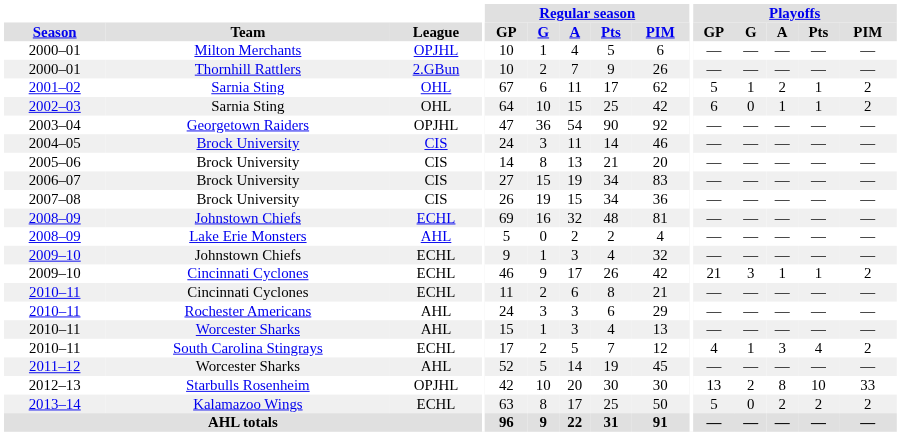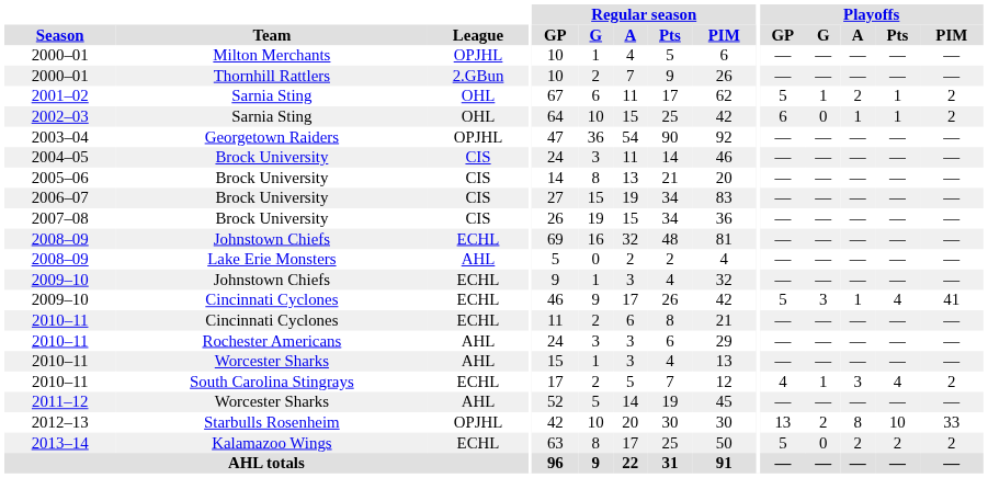 <table border="0" cellpadding="1" cellspacing="0" style="text-align:center; width:60em">
 <tr bgcolor="#e0e0e0">
 <th colspan="3" bgcolor="#ffffff"></th>
 <th rowspan="99" bgcolor="#ffffff"></th>
 <th colspan="5"><a href='#'>Regular season</a></th>
 <th rowspan="99" bgcolor="#ffffff"></th>
 <th colspan="5"><a href='#'>Playoffs</a></th>
 </tr>
 <tr bgcolor="#e0e0e0">
 <th><a href='#'>Season</a></th>
 <th>Team</th>
 <th>League</th>
 <th>GP</th>
 <th><a href='#'>G</a></th>
 <th><a href='#'>A</a></th>
 <th><a href='#'>Pts</a></th>
 <th><a href='#'>PIM</a></th>
 <th>GP</th>
 <th>G</th>
 <th>A</th>
 <th>Pts</th>
 <th>PIM</th>
 </tr>
 <tr ALIGN="center">
 <td>2000–01</td>
 <td><a href='#'>Milton Merchants</a></td>
 <td><a href='#'>OPJHL</a></td>
 <td>10</td>
 <td>1</td>
 <td>4</td>
 <td>5</td>
 <td>6</td>
 <td>—</td>
 <td>—</td>
 <td>—</td>
 <td>—</td>
 <td>—</td>
 </tr>
 <tr ALIGN="center" bgcolor="#f0f0f0">
 <td>2000–01</td>
 <td><a href='#'>Thornhill Rattlers</a></td>
 <td><a href='#'>2.GBun</a></td>
 <td>10</td>
 <td>2</td>
 <td>7</td>
 <td>9</td>
 <td>26</td>
 <td>—</td>
 <td>—</td>
 <td>—</td>
 <td>—</td>
 <td>—</td>
 </tr>
 <tr ALIGN="center">
 <td><a href='#'>2001–02</a></td>
 <td><a href='#'>Sarnia Sting</a></td>
 <td><a href='#'>OHL</a></td>
 <td>67</td>
 <td>6</td>
 <td>11</td>
 <td>17</td>
 <td>62</td>
 <td>5</td>
 <td>1</td>
 <td>2</td>
 <td>1</td>
 <td>2</td>
 </tr>
 <tr ALIGN="center" bgcolor="#f0f0f0">
 <td><a href='#'>2002–03</a></td>
 <td>Sarnia Sting</td>
 <td>OHL</td>
 <td>64</td>
 <td>10</td>
 <td>15</td>
 <td>25</td>
 <td>42</td>
 <td>6</td>
 <td>0</td>
 <td>1</td>
 <td>1</td>
 <td>2</td>
 </tr>
 <tr ALIGN="center">
 <td>2003–04</td>
 <td><a href='#'>Georgetown Raiders</a></td>
 <td>OPJHL</td>
 <td>47</td>
 <td>36</td>
 <td>54</td>
 <td>90</td>
 <td>92</td>
 <td>—</td>
 <td>—</td>
 <td>—</td>
 <td>—</td>
 <td>—</td>
 </tr>
 <tr ALIGN="center" bgcolor="#f0f0f0">
 <td>2004–05</td>
 <td><a href='#'>Brock University</a></td>
 <td><a href='#'>CIS</a></td>
 <td>24</td>
 <td>3</td>
 <td>11</td>
 <td>14</td>
 <td>46</td>
 <td>—</td>
 <td>—</td>
 <td>—</td>
 <td>—</td>
 <td>—</td>
 </tr>
 <tr ALIGN="center">
 <td>2005–06</td>
 <td>Brock University</td>
 <td>CIS</td>
 <td>14</td>
 <td>8</td>
 <td>13</td>
 <td>21</td>
 <td>20</td>
 <td>—</td>
 <td>—</td>
 <td>—</td>
 <td>—</td>
 <td>—</td>
 </tr>
 <tr ALIGN="center" bgcolor="#f0f0f0">
 <td>2006–07</td>
 <td>Brock University</td>
 <td>CIS</td>
 <td>27</td>
 <td>15</td>
 <td>19</td>
 <td>34</td>
 <td>83</td>
 <td>—</td>
 <td>—</td>
 <td>—</td>
 <td>—</td>
 <td>—</td>
 </tr>
 <tr ALIGN="center">
 <td>2007–08</td>
 <td>Brock University</td>
 <td>CIS</td>
 <td>26</td>
 <td>19</td>
 <td>15</td>
 <td>34</td>
 <td>36</td>
 <td>—</td>
 <td>—</td>
 <td>—</td>
 <td>—</td>
 <td>—</td>
 </tr>
 <tr ALIGN="center" bgcolor="#f0f0f0">
 <td><a href='#'>2008–09</a></td>
 <td><a href='#'>Johnstown Chiefs</a></td>
 <td><a href='#'>ECHL</a></td>
 <td>69</td>
 <td>16</td>
 <td>32</td>
 <td>48</td>
 <td>81</td>
 <td>—</td>
 <td>—</td>
 <td>—</td>
 <td>—</td>
 <td>—</td>
 </tr>
 <tr ALIGN="center">
 <td><a href='#'>2008–09</a></td>
 <td><a href='#'>Lake Erie Monsters</a></td>
 <td><a href='#'>AHL</a></td>
 <td>5</td>
 <td>0</td>
 <td>2</td>
 <td>2</td>
 <td>4</td>
 <td>—</td>
 <td>—</td>
 <td>—</td>
 <td>—</td>
 <td>—</td>
 </tr>
 <tr ALIGN="center" bgcolor="#f0f0f0">
 <td><a href='#'>2009–10</a></td>
 <td>Johnstown Chiefs</td>
 <td>ECHL</td>
 <td>9</td>
 <td>1</td>
 <td>3</td>
 <td>4</td>
 <td>32</td>
 <td>—</td>
 <td>—</td>
 <td>—</td>
 <td>—</td>
 <td>—</td>
 </tr>
 <tr ALIGN="center">
 <td>2009–10</td>
 <td><a href='#'>Cincinnati Cyclones</a></td>
 <td>ECHL</td>
 <td>46</td>
 <td>9</td>
 <td>17</td>
 <td>26</td>
 <td>42</td>
-<td>21</td>
+<td>5</td>
 <td>3</td>
 <td>1</td>
-<td>1</td>
-<td>2</td>
+<td>4</td>
+<td>41</td>
 </tr>
 <tr ALIGN="center" bgcolor="#f0f0f0">
 <td><a href='#'>2010–11</a></td>
 <td>Cincinnati Cyclones</td>
 <td>ECHL</td>
 <td>11</td>
 <td>2</td>
 <td>6</td>
 <td>8</td>
 <td>21</td>
 <td>—</td>
 <td>—</td>
 <td>—</td>
 <td>—</td>
 <td>—</td>
 </tr>
 <tr ALIGN="center">
 <td><a href='#'>2010–11</a></td>
 <td><a href='#'>Rochester Americans</a></td>
 <td>AHL</td>
 <td>24</td>
 <td>3</td>
 <td>3</td>
 <td>6</td>
 <td>29</td>
 <td>—</td>
 <td>—</td>
 <td>—</td>
 <td>—</td>
 <td>—</td>
 </tr>
 <tr ALIGN="center" bgcolor="#f0f0f0">
 <td>2010–11</td>
 <td><a href='#'>Worcester Sharks</a></td>
 <td>AHL</td>
 <td>15</td>
 <td>1</td>
 <td>3</td>
 <td>4</td>
 <td>13</td>
 <td>—</td>
 <td>—</td>
 <td>—</td>
 <td>—</td>
 <td>—</td>
 </tr>
 <tr ALIGN="center">
 <td>2010–11</td>
 <td><a href='#'>South Carolina Stingrays</a></td>
 <td>ECHL</td>
 <td>17</td>
 <td>2</td>
 <td>5</td>
 <td>7</td>
 <td>12</td>
 <td>4</td>
 <td>1</td>
 <td>3</td>
 <td>4</td>
 <td>2</td>
 </tr>
 <tr ALIGN="center" bgcolor="#f0f0f0">
 <td><a href='#'>2011–12</a></td>
 <td>Worcester Sharks</td>
 <td>AHL</td>
 <td>52</td>
 <td>5</td>
 <td>14</td>
 <td>19</td>
 <td>45</td>
 <td>—</td>
 <td>—</td>
 <td>—</td>
 <td>—</td>
 <td>—</td>
 </tr>
 <tr ALIGN="center">
 <td>2012–13</td>
 <td><a href='#'>Starbulls Rosenheim</a></td>
 <td>OPJHL</td>
 <td>42</td>
 <td>10</td>
 <td>20</td>
 <td>30</td>
 <td>30</td>
 <td>13</td>
 <td>2</td>
 <td>8</td>
 <td>10</td>
 <td>33</td>
 </tr>
 <tr ALIGN="center" bgcolor="#f0f0f0">
 <td><a href='#'>2013–14</a></td>
 <td><a href='#'>Kalamazoo Wings</a></td>
 <td>ECHL</td>
 <td>63</td>
 <td>8</td>
 <td>17</td>
 <td>25</td>
 <td>50</td>
 <td>5</td>
 <td>0</td>
 <td>2</td>
 <td>2</td>
 <td>2</td>
 </tr>
 <tr bgcolor="#e0e0e0">
 <th colspan="3">AHL totals</th>
 <th>96</th>
 <th>9</th>
 <th>22</th>
 <th>31</th>
 <th>91</th>
 <th>—</th>
 <th>—</th>
 <th>—</th>
 <th>—</th>
 <th>—</th>
 </tr>
 </table>
